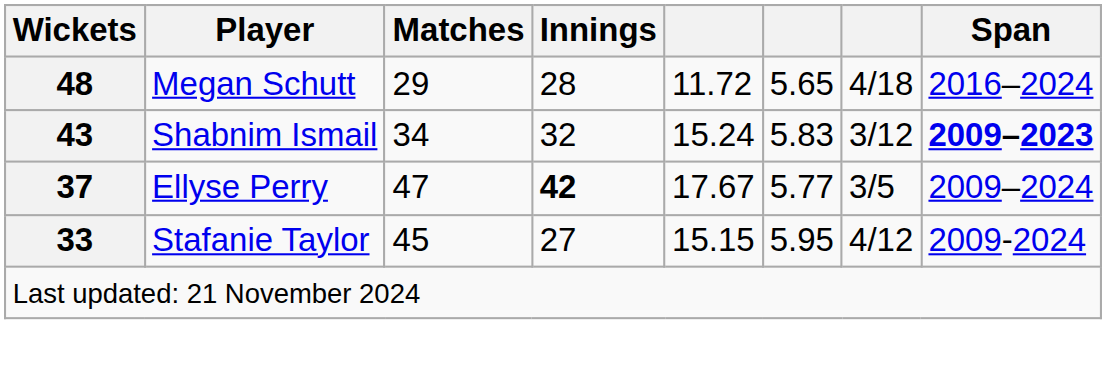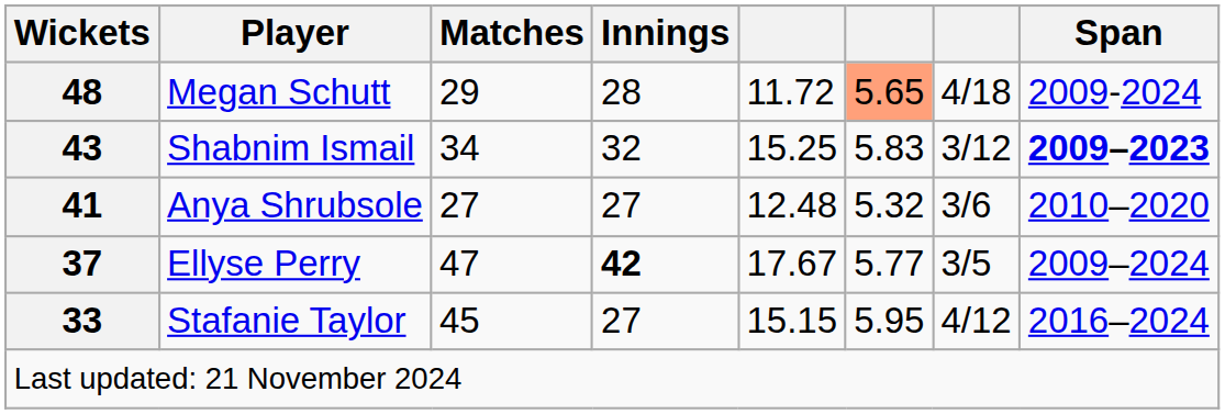 <table class="wikitable sortable">
 <tr>
 <th>Wickets</th>
 <th>Player</th>
 <th>Matches</th>
 <th>Innings</th>
 <th></th>
 <th></th>
 <th></th>
 <th>Span</th>
 </tr>
 <tr>
 <th>48</th>
 <td> <a href='#'>Megan Schutt</a></td>
 <td>29</td>
 <td>28</td>
 <td>11.72</td>
-<td>5.65</td>
+<td style="background: lightsalmon;">5.65</td>
 <td>4/18</td>
-<td><a href='#'>2016</a>–<a href='#'>2024</a></td>
+<td><a href='#'>2009</a>-<a href='#'>2024</a></td>
 </tr>
 <tr>
 <th>43</th>
 <td> <a href='#'>Shabnim Ismail</a></td>
 <td>34</td>
 <td>32</td>
-<td>15.24</td>
+<td>15.25</td>
 <td>5.83</td>
 <td>3/12</td>
 <td><strong><a href='#'>2009</a>–<a href='#'>2023</a></strong></td>
+</tr>
+<tr>
+<th>41</th>
+<td> <a href='#'>Anya Shrubsole</a></td>
+<td>27</td>
+<td>27</td>
+<td>12.48</td>
+<td>5.32</td>
+<td>3/6</td>
+<td><a href='#'>2010</a>–<a href='#'>2020</a></td>
 </tr>
 <tr>
 <th>37</th>
 <td> <a href='#'>Ellyse Perry</a></td>
 <td>47</td>
 <td><strong>42</strong></td>
 <td>17.67</td>
 <td>5.77</td>
 <td>3/5</td>
 <td><a href='#'>2009</a>–<a href='#'>2024</a></td>
 </tr>
 <tr>
 <th>33</th>
 <td> <a href='#'>Stafanie Taylor</a></td>
 <td>45</td>
 <td>27</td>
 <td>15.15</td>
 <td>5.95</td>
 <td>4/12</td>
-<td><a href='#'>2009</a>-<a href='#'>2024</a></td>
+<td><a href='#'>2016</a>–<a href='#'>2024</a></td>
 </tr>
 <tr>
 <td colspan="8"><small>Last updated: 21 November 2024</small></td>
 </tr>
 </table>
